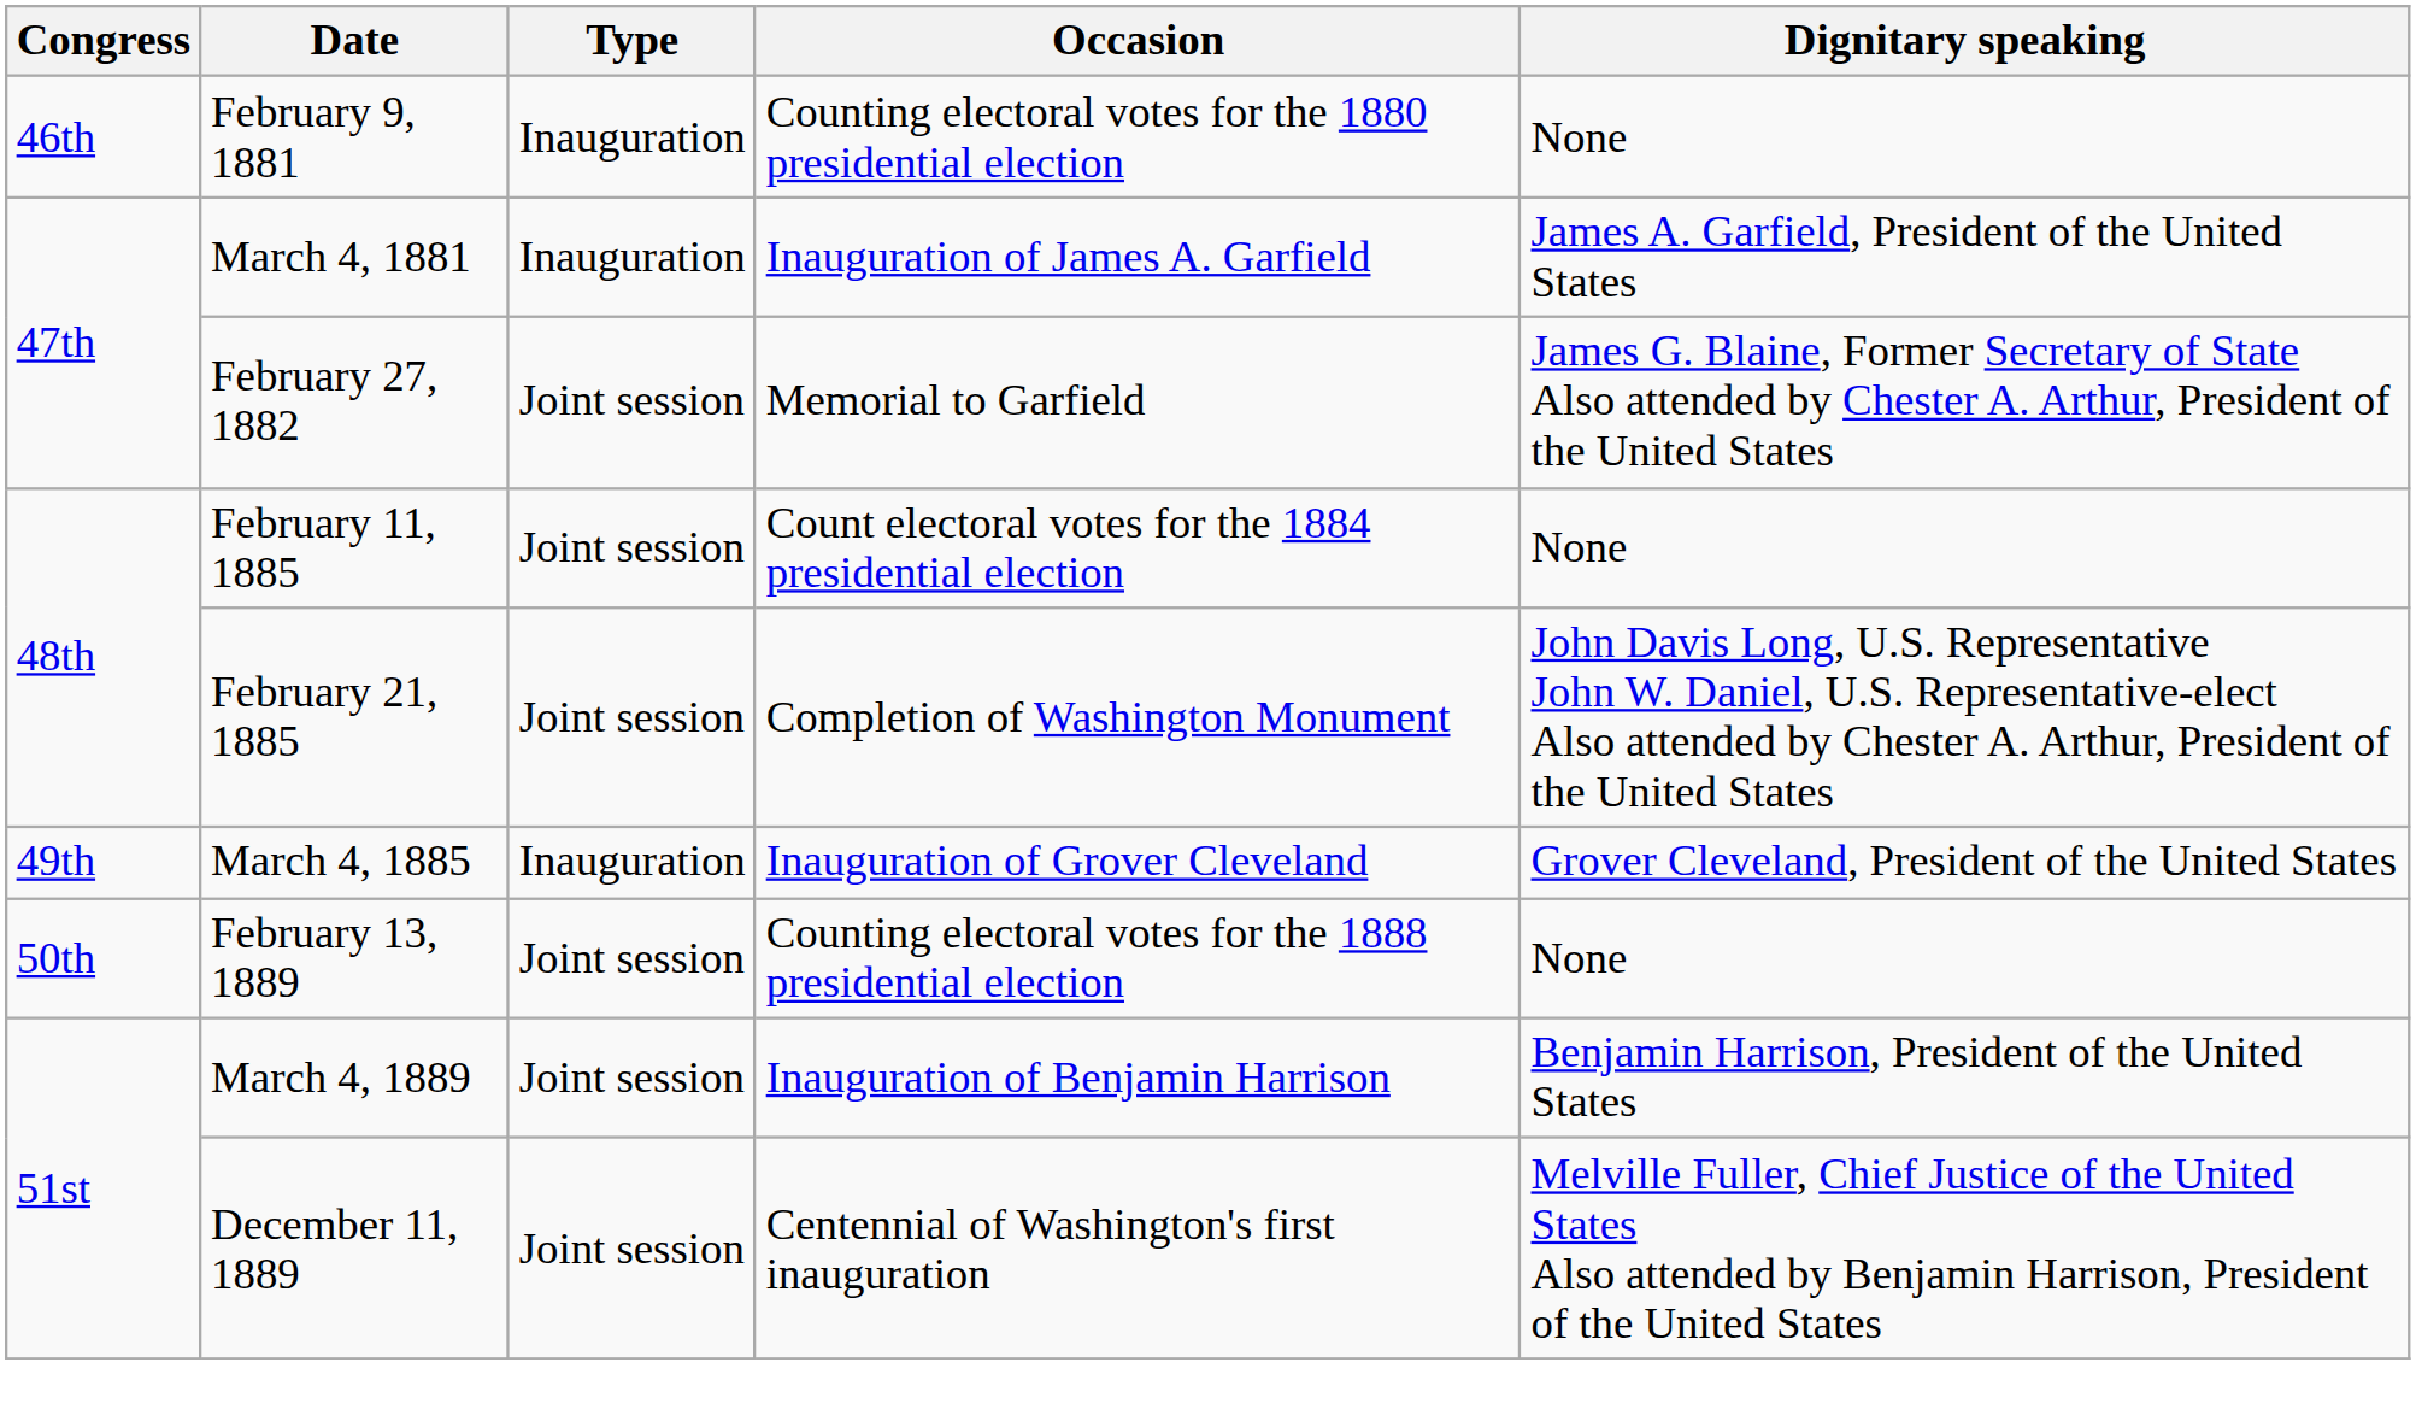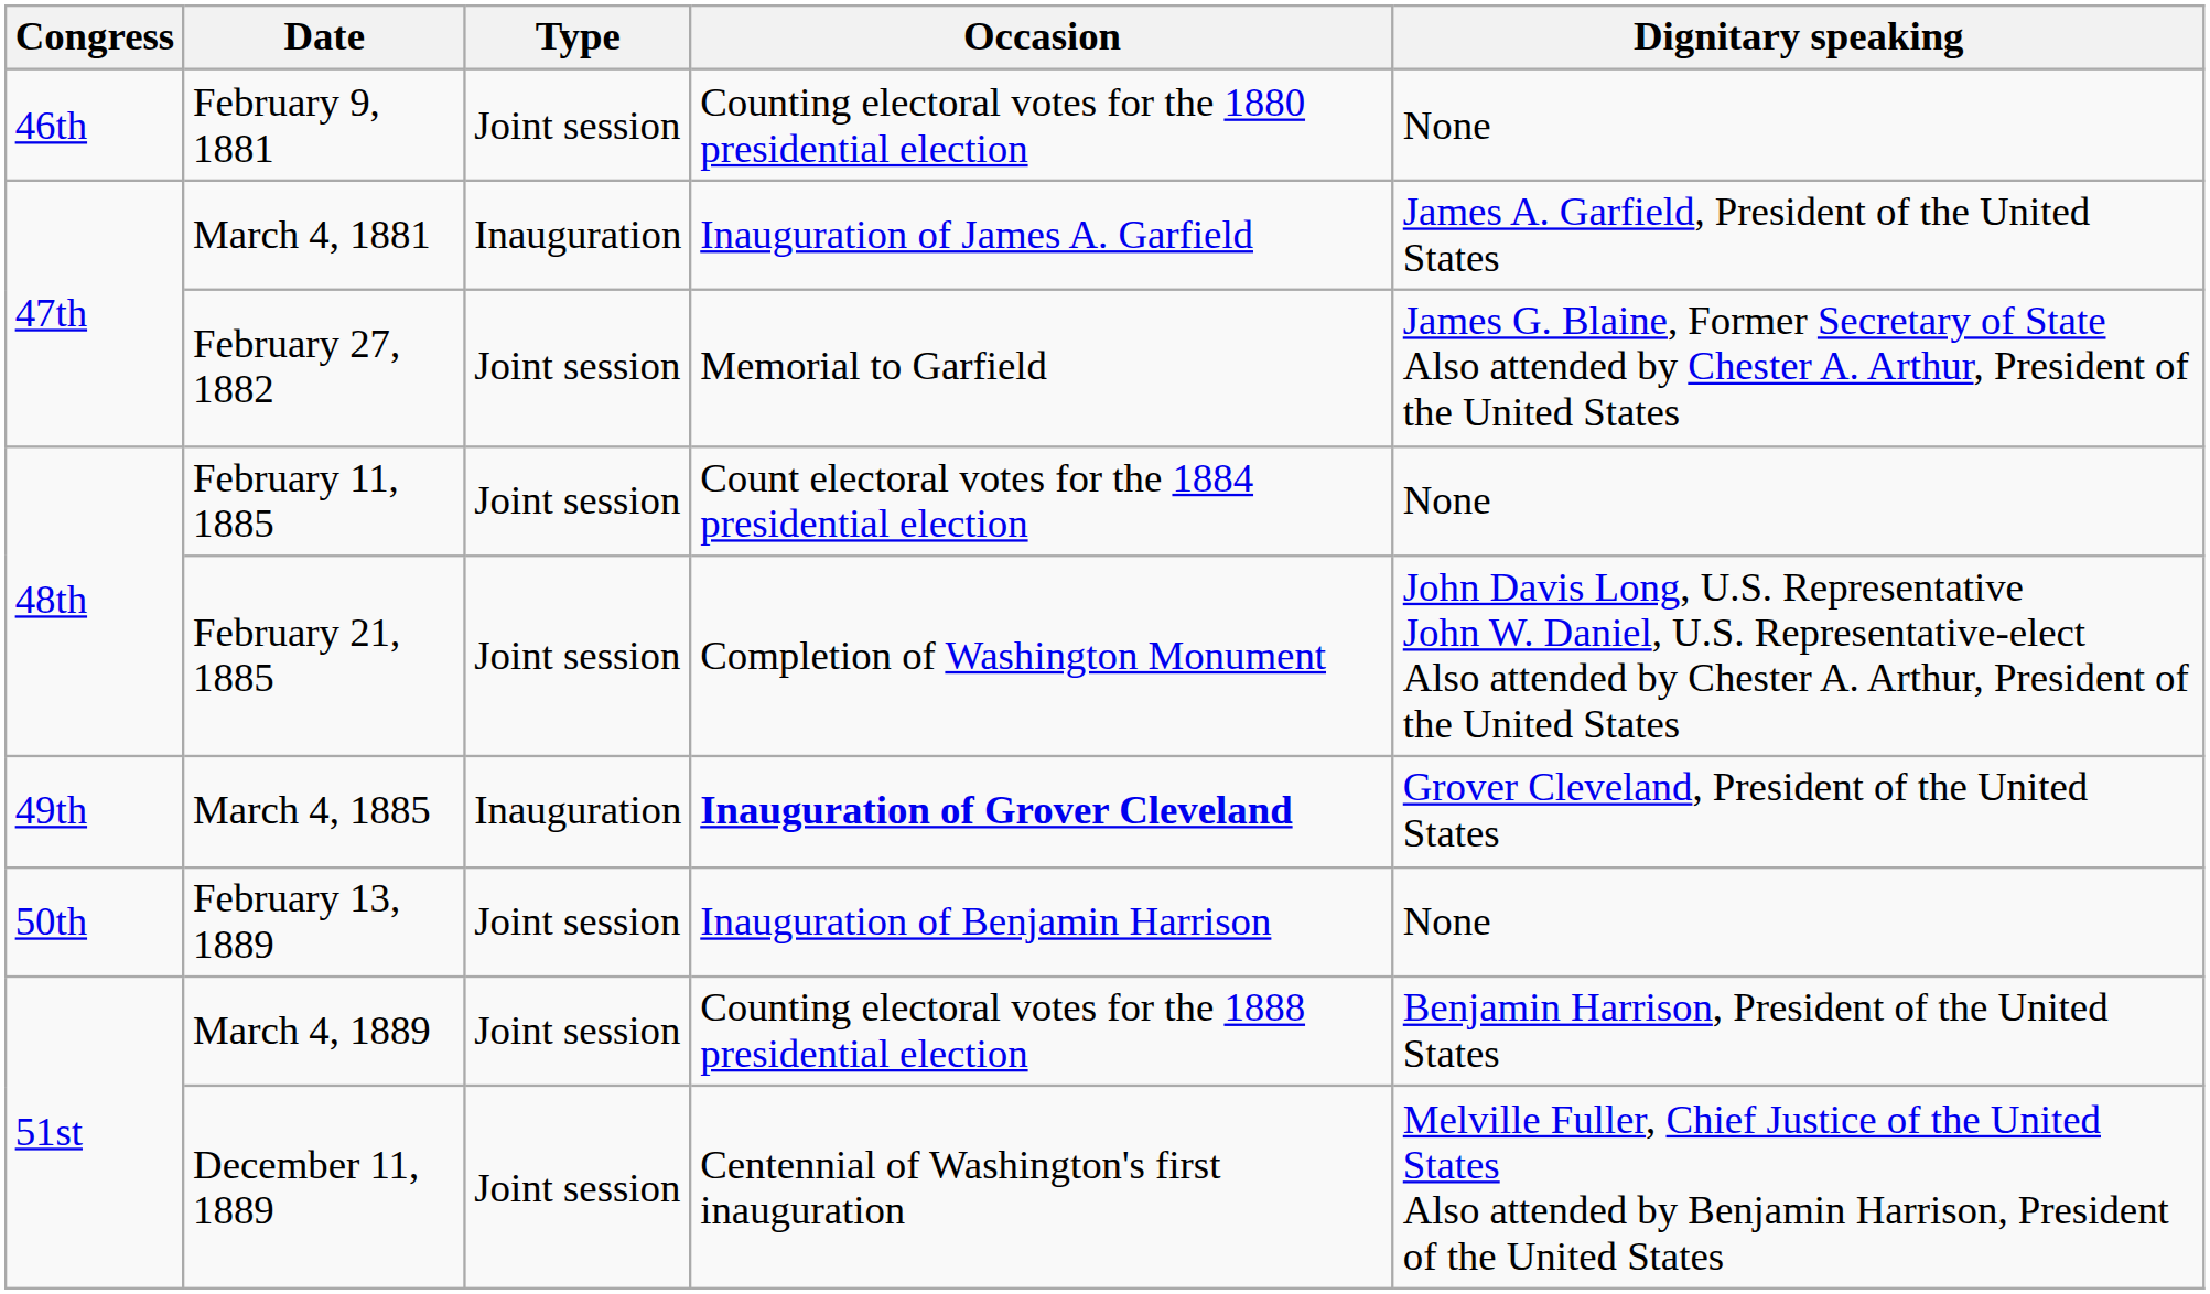 <table class="wikitable sortable">
 <tr>
 <th>Congress</th>
 <th>Date</th>
 <th>Type</th>
 <th>Occasion</th>
 <th>Dignitary speaking</th>
 </tr>
 <tr>
 <td><a href='#'>46th</a></td>
 <td>February 9, 1881</td>
-<td>Inauguration</td>
+<td>Joint session</td>
 <td>Counting electoral votes for the <a href='#'>1880 presidential election</a></td>
 <td>None</td>
 </tr>
 <tr>
 <td rowspan="2"><a href='#'>47th</a></td>
 <td>March 4, 1881</td>
 <td>Inauguration</td>
 <td><a href='#'>Inauguration of James A. Garfield</a></td>
 <td><a href='#'>James A. Garfield</a>, President of the United States</td>
 </tr>
 <tr>
 <td>February 27, 1882</td>
 <td>Joint session</td>
 <td>Memorial to Garfield</td>
 <td><a href='#'>James G. Blaine</a>, Former <a href='#'>Secretary of State</a><br>Also attended by <a href='#'>Chester A. Arthur</a>, President of the United States</td>
 </tr>
 <tr>
 <td rowspan="2"><a href='#'>48th</a></td>
 <td>February 11, 1885</td>
 <td>Joint session</td>
 <td>Count electoral votes for the <a href='#'>1884 presidential election</a></td>
 <td>None</td>
 </tr>
 <tr>
 <td>February 21, 1885</td>
 <td>Joint session</td>
 <td>Completion of <a href='#'>Washington Monument</a></td>
 <td><a href='#'>John Davis Long</a>, U.S. Representative<br><a href='#'>John W. Daniel</a>, U.S. Representative-elect<br>Also attended by Chester A. Arthur, President of the United States</td>
 </tr>
 <tr>
 <td><a href='#'>49th</a></td>
 <td>March 4, 1885</td>
 <td>Inauguration</td>
-<td><a href='#'>Inauguration of Grover Cleveland</a></td>
+<td><strong><a href='#'>Inauguration of Grover Cleveland</a></strong></td>
 <td><a href='#'>Grover Cleveland</a>, President of the United States</td>
 </tr>
 <tr>
 <td><a href='#'>50th</a></td>
 <td>February 13, 1889</td>
 <td>Joint session</td>
-<td>Counting electoral votes for the <a href='#'>1888 presidential election</a></td>
+<td><a href='#'>Inauguration of Benjamin Harrison</a></td>
 <td>None</td>
 </tr>
 <tr>
 <td rowspan="2"><a href='#'>51st</a></td>
 <td>March 4, 1889</td>
 <td>Joint session</td>
-<td><a href='#'>Inauguration of Benjamin Harrison</a></td>
+<td>Counting electoral votes for the <a href='#'>1888 presidential election</a></td>
 <td><a href='#'>Benjamin Harrison</a>, President of the United States</td>
 </tr>
 <tr>
 <td>December 11, 1889</td>
 <td>Joint session</td>
 <td>Centennial of Washington's first inauguration</td>
 <td><a href='#'>Melville Fuller</a>, <a href='#'>Chief Justice of the United States</a><br>Also attended by Benjamin Harrison, President of the United States</td>
 </tr>
 <tr>
 </tr>
 </table>
